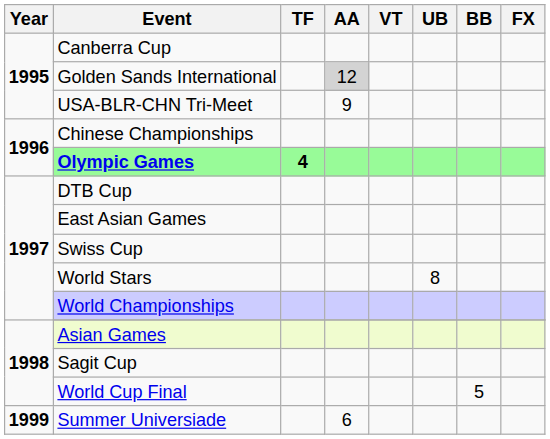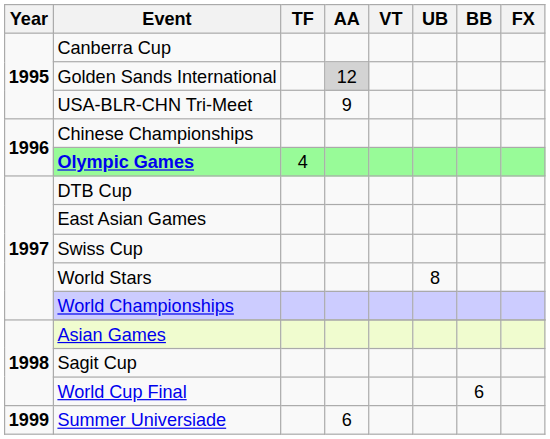 <table class="wikitable" style="text-align:center; font-size:95%;">
 <tr>
 <th align="center">Year</th>
 <th align="center">Event</th>
 <th style="width:30px;">TF</th>
 <th style="width:30px;">AA</th>
 <th style="width:30px;">VT</th>
 <th style="width:30px;">UB</th>
 <th style="width:30px;">BB</th>
 <th style="width:30px;">FX</th>
 </tr>
 <tr>
 <td rowspan="3"><strong>1995</strong></td>
 <td align="left">Canberra Cup</td>
 <td></td>
 <td></td>
 <td></td>
 <td></td>
 <td></td>
 <td></td>
 </tr>
 <tr>
 <td align="left">Golden Sands International</td>
 <td></td>
 <td style="background: lightgrey;">12</td>
 <td></td>
 <td></td>
 <td></td>
 <td></td>
 </tr>
 <tr>
 <td align="left">USA-BLR-CHN Tri-Meet</td>
 <td></td>
 <td>9</td>
 <td></td>
 <td></td>
 <td></td>
 <td></td>
 </tr>
 <tr>
 <td rowspan="2"><strong>1996</strong></td>
 <td align="left">Chinese Championships</td>
 <td></td>
 <td></td>
 <td></td>
 <td></td>
 <td></td>
 <td></td>
 </tr>
 <tr style="background:#98fb98;">
 <td align="left"><strong><a href='#'>Olympic Games</a></strong></td>
-<td><strong>4</strong></td>
+<td>4</td>
 <td></td>
 <td></td>
 <td></td>
 <td></td>
 <td></td>
 </tr>
 <tr>
 <td rowspan="5"><strong>1997</strong></td>
 <td align="left">DTB Cup</td>
 <td></td>
 <td></td>
 <td></td>
 <td></td>
 <td></td>
 <td></td>
 </tr>
 <tr>
 <td align="left">East Asian Games</td>
 <td></td>
 <td></td>
 <td></td>
 <td></td>
 <td></td>
 <td></td>
 </tr>
 <tr>
 <td align="left">Swiss Cup</td>
 <td></td>
 <td></td>
 <td></td>
 <td></td>
 <td></td>
 <td></td>
 </tr>
 <tr>
 <td align="left">World Stars</td>
 <td></td>
 <td></td>
 <td></td>
 <td>8</td>
 <td></td>
 <td></td>
 </tr>
 <tr bgcolor=#CCCCFF>
 <td align="left"><a href='#'>World Championships</a></td>
 <td></td>
 <td></td>
 <td></td>
 <td></td>
 <td></td>
 <td></td>
 </tr>
 <tr>
 <td rowspan="4"><strong>1998</strong></td>
 </tr>
 <tr bgcolor=#f0fccf>
 <td align="left"><a href='#'>Asian Games</a></td>
 <td></td>
 <td></td>
 <td></td>
 <td></td>
 <td></td>
 <td></td>
 </tr>
 <tr>
 <td align="left">Sagit Cup</td>
 <td></td>
 <td></td>
 <td></td>
 <td></td>
 <td></td>
 <td></td>
 </tr>
 <tr>
 <td align="left"><a href='#'>World Cup Final</a></td>
 <td></td>
 <td></td>
 <td></td>
 <td></td>
-<td>5</td>
+<td>6</td>
 <td></td>
 </tr>
 <tr>
 <td rowspan="1"><strong>1999</strong></td>
 <td align="left"><a href='#'>Summer Universiade</a></td>
 <td></td>
 <td>6</td>
 <td></td>
 <td></td>
 <td></td>
 <td></td>
 </tr>
 </table>
